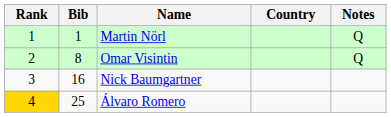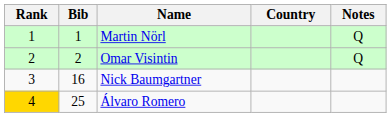 <table class="wikitable" style="text-align:center; width:450px">
 <tr>
 <th>Rank</th>
 <th>Bib</th>
 <th>Name</th>
 <th>Country</th>
 <th>Notes</th>
 </tr>
 <tr bgcolor=ccffcc>
 <td>1</td>
 <td>1</td>
 <td align=left><a href='#'>Martin Nörl</a></td>
 <td align=left></td>
 <td>Q</td>
 </tr>
 <tr bgcolor=ccffcc>
 <td>2</td>
-<td>8</td>
+<td>2</td>
 <td align=left><a href='#'>Omar Visintin</a></td>
 <td align=left></td>
 <td>Q</td>
 </tr>
 <tr>
 <td>3</td>
 <td>16</td>
 <td align=left><a href='#'>Nick Baumgartner</a></td>
 <td align=left></td>
 <td></td>
 </tr>
 <tr>
 <td style="background: gold;">4</td>
 <td>25</td>
 <td align=left><a href='#'>Álvaro Romero</a></td>
 <td align=left></td>
 <td></td>
 </tr>
 </table>
